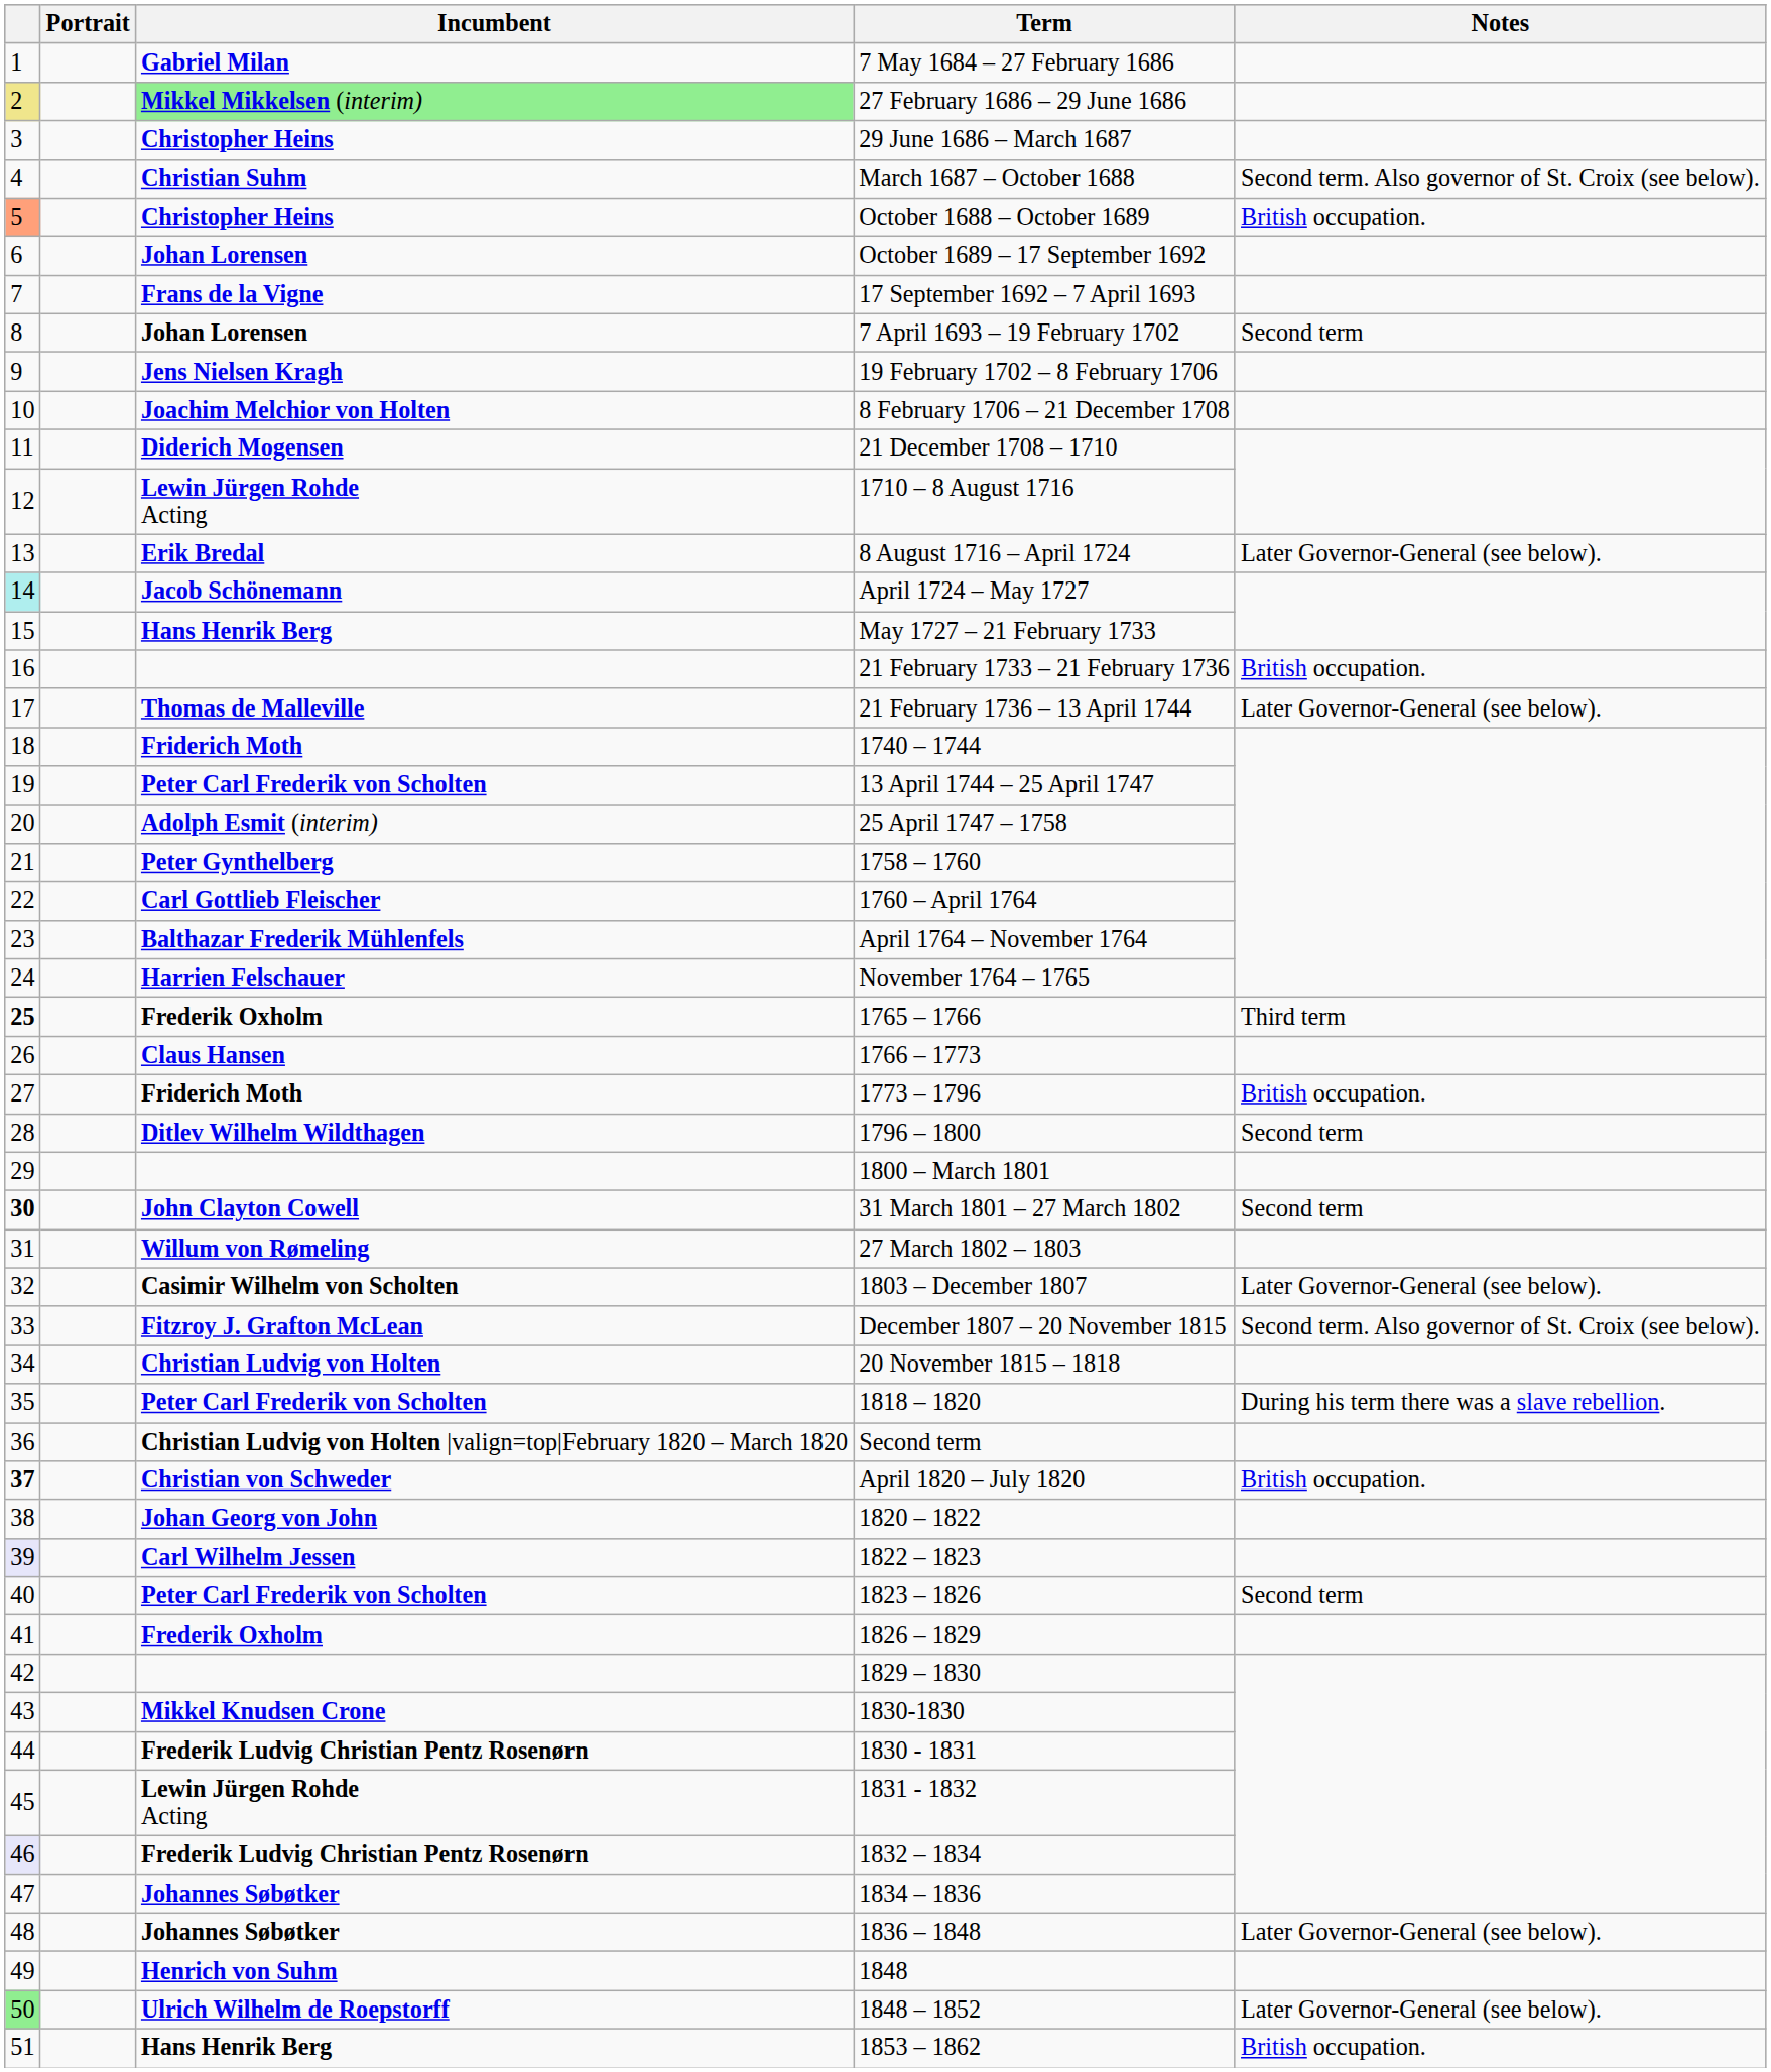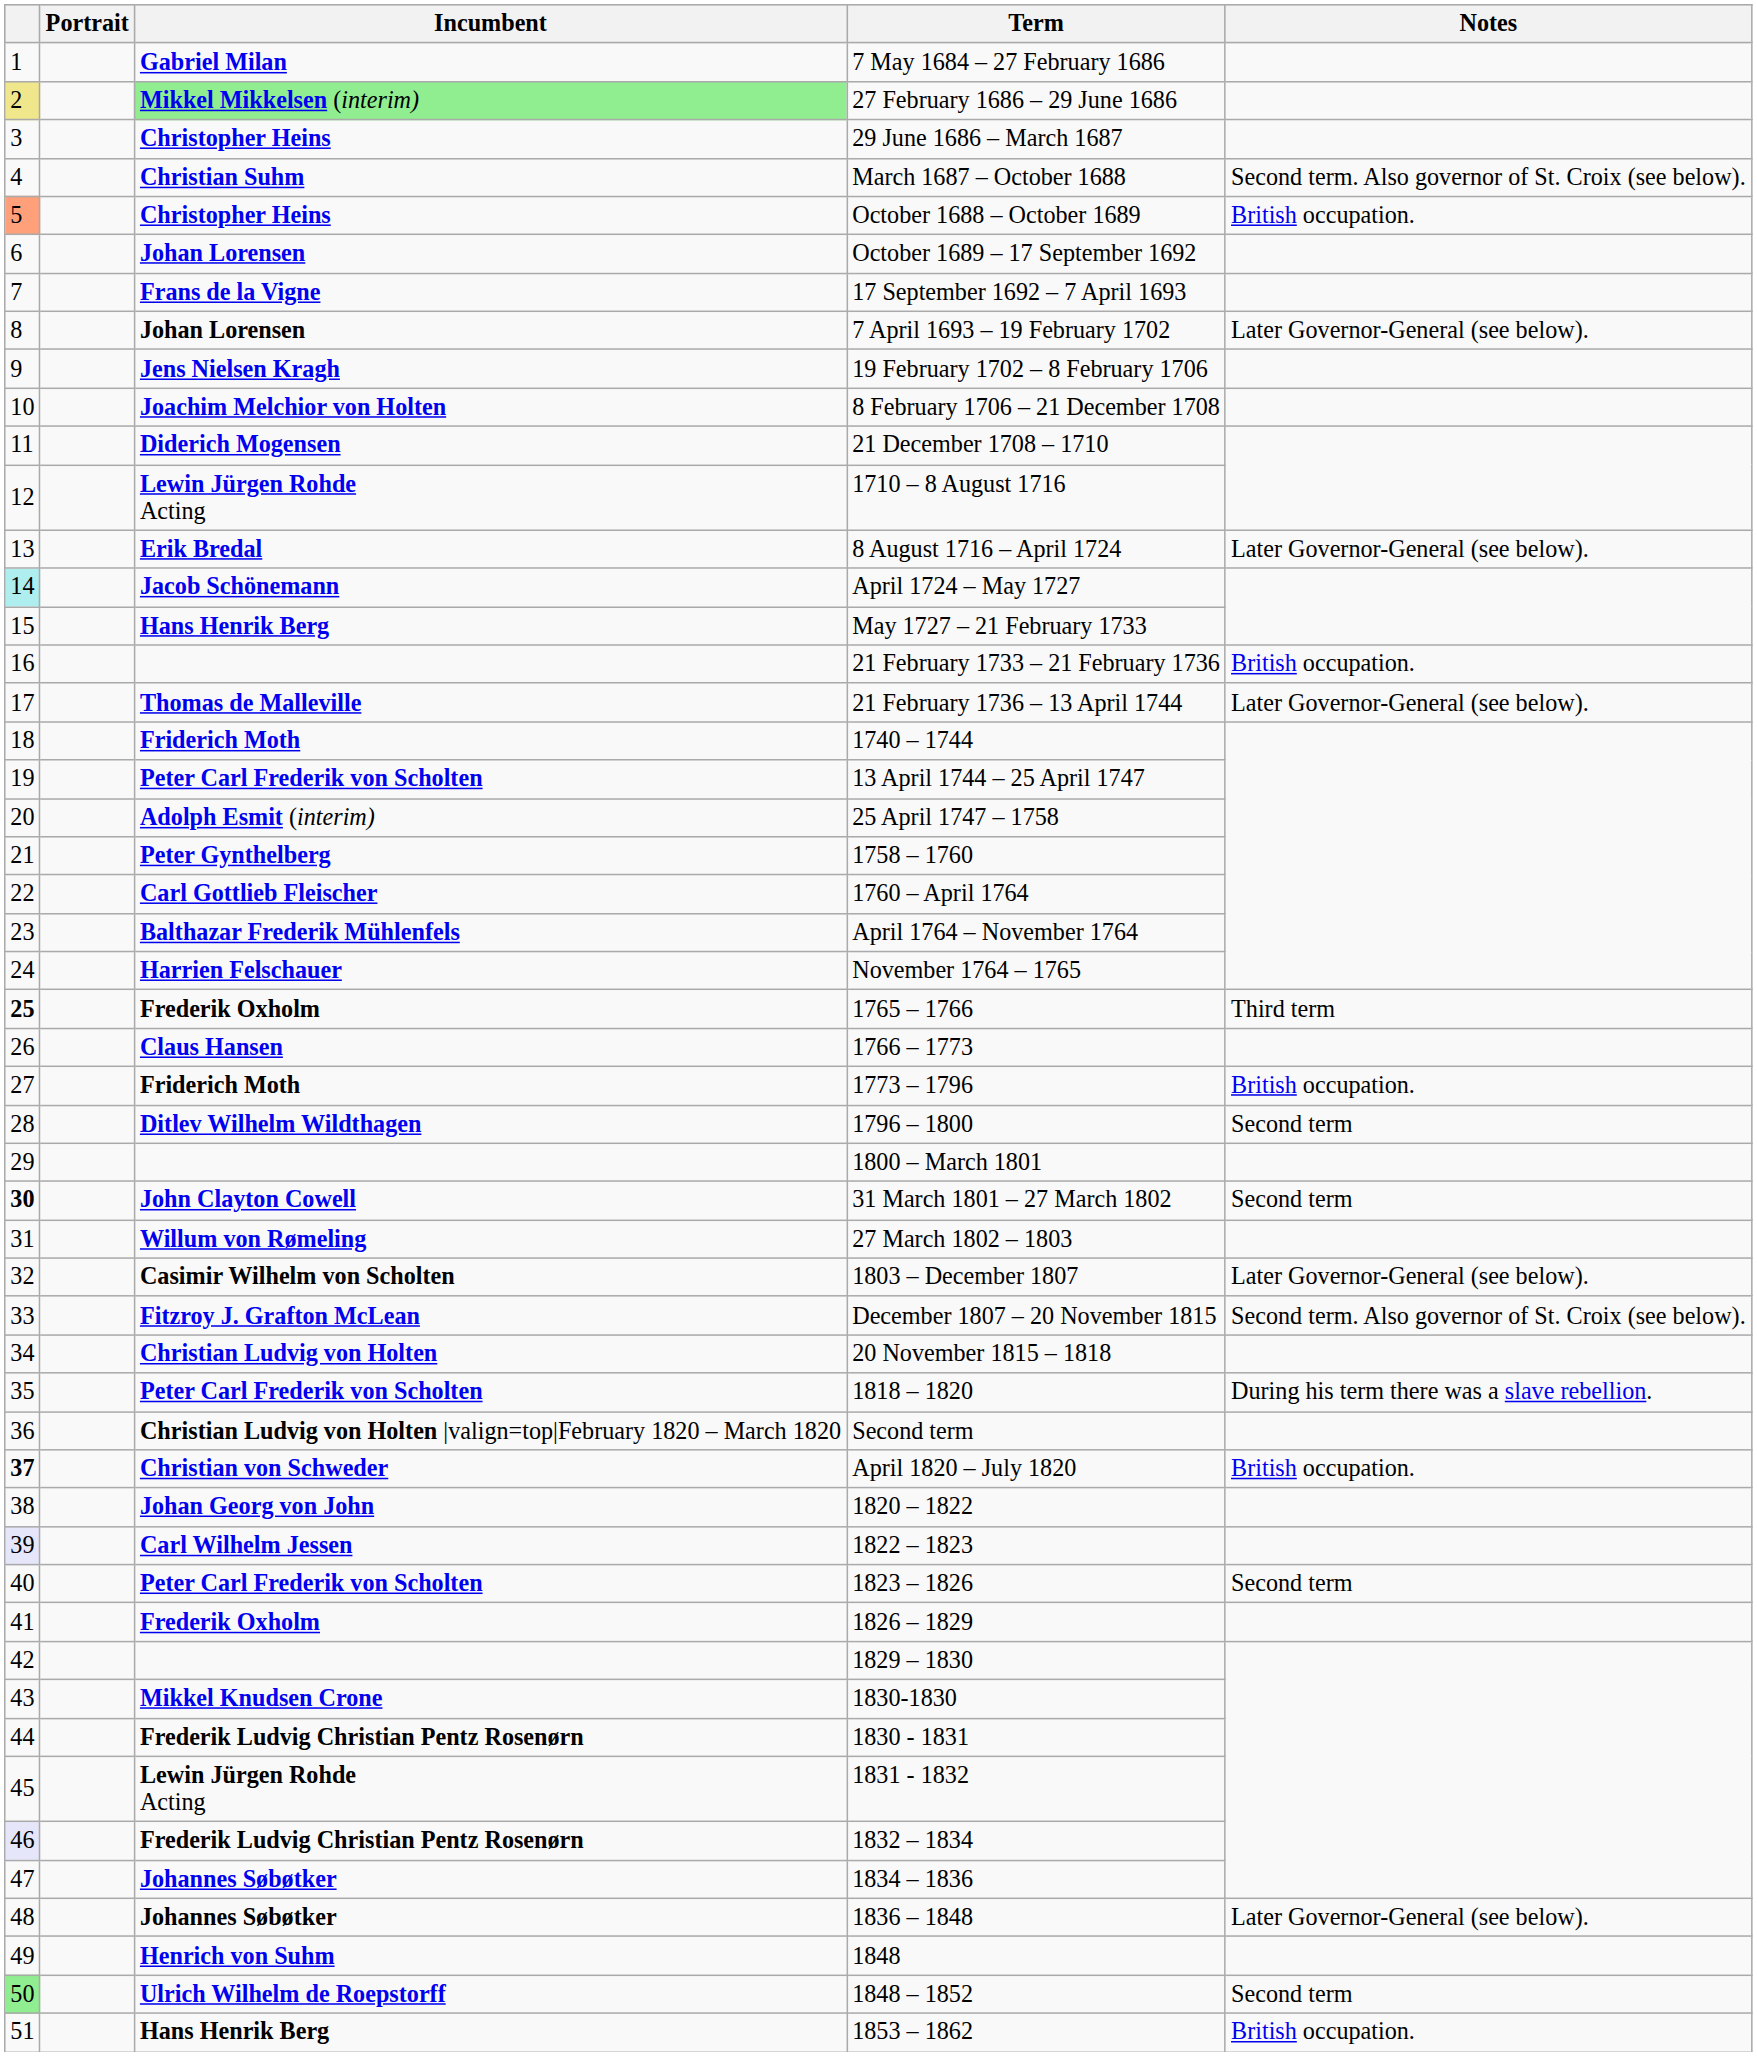 <table class="wikitable">
 <tr style="background:#CCCCCC">
 <th></th>
 <th>Portrait</th>
 <th>Incumbent</th>
 <th>Term</th>
 <th>Notes</th>
 </tr>
 <tr>
 <td>1</td>
 <td></td>
 <td valign="top"><strong><a href='#'>Gabriel Milan</a></strong></td>
 <td valign=top>7 May 1684 – 27 February 1686</td>
 <td></td>
 </tr>
 <tr>
 <td style="background: khaki;">2</td>
 <td></td>
 <td valign="top" style="background: lightgreen;"><strong><a href='#'>Mikkel Mikkelsen</a></strong> (<em>interim)</em></td>
 <td valign=top>27 February 1686 – 29 June 1686</td>
 </tr>
 <tr>
 <td>3</td>
 <td></td>
 <td valign="top"><strong><a href='#'>Christopher Heins</a></strong></td>
 <td valign=top>29 June 1686 – March 1687</td>
 <td></td>
 </tr>
 <tr>
 <td>4</td>
 <td></td>
 <td valign="top"><strong><a href='#'>Christian Suhm</a></strong></td>
 <td valign=top>March 1687 – October 1688</td>
 <td valign="top">Second term. Also governor of St. Croix (see below).</td>
 </tr>
 <tr>
 <td style="background: lightsalmon;">5</td>
 <td></td>
 <td valign="top"><strong><a href='#'>Christopher Heins</a></strong></td>
 <td valign=top>October 1688 – October 1689</td>
 <td valign="top"><a href='#'>British</a> occupation.</td>
 </tr>
 <tr>
 <td>6</td>
 <td></td>
 <td valign="top"><strong><a href='#'>Johan Lorensen</a></strong></td>
 <td valign=top>October 1689 – 17 September 1692</td>
 <td></td>
 </tr>
 <tr>
 <td>7</td>
 <td></td>
 <td valign="top"><strong><a href='#'>Frans de la Vigne</a></strong></td>
 <td valign=top>17 September 1692 – 7 April 1693</td>
 <td></td>
 </tr>
 <tr>
 <td>8</td>
 <td></td>
 <td valign="top"><strong>Johan Lorensen</strong></td>
 <td valign=top>7 April 1693 – 19 February 1702</td>
-<td valign="top">Second term</td>
+<td valign="top">Later Governor-General (see below).</td>
 </tr>
 <tr>
 <td>9</td>
 <td></td>
 <td valign="top"><strong><a href='#'>Jens Nielsen Kragh</a></strong></td>
 <td valign=top>19 February 1702 – 8 February 1706</td>
 </tr>
 <tr>
 <td>10</td>
 <td></td>
 <td valign="top"><strong><a href='#'>Joachim Melchior von Holten</a></strong></td>
 <td valign=top>8 February 1706 – 21 December 1708</td>
 <td></td>
 </tr>
 <tr>
 <td>11</td>
 <td></td>
 <td valign="top"><strong><a href='#'>Diderich Mogensen</a></strong></td>
 <td valign=top>21 December 1708 – 1710</td>
 </tr>
 <tr>
 <td>12</td>
 <td></td>
 <td valign="top"><strong><a href='#'>Lewin Jürgen Rohde</a></strong> <br> Acting</td>
 <td valign=top>1710 – 8 August 1716</td>
 </tr>
 <tr>
 <td>13</td>
 <td></td>
 <td valign="top"><strong><a href='#'>Erik Bredal</a></strong></td>
 <td valign=top>8 August 1716 – April 1724</td>
 <td valign="top">Later Governor-General (see below).</td>
 </tr>
 <tr>
 <td style="background: paleturquoise;">14</td>
 <td></td>
 <td valign="top"><strong><a href='#'>Jacob Schönemann</a></strong></td>
 <td valign=top>April 1724 – May 1727</td>
 </tr>
 <tr>
 <td>15</td>
 <td></td>
 <td valign="top"><strong><a href='#'>Hans Henrik Berg</a></strong></td>
 <td valign=top>May 1727 – 21 February 1733</td>
 </tr>
 <tr>
 <td>16</td>
 <td></td>
 <td valign="top"><strong></strong></td>
 <td valign=top>21 February 1733 – 21 February 1736</td>
 <td valign="top"><a href='#'>British</a> occupation.</td>
 </tr>
 <tr>
 <td>17</td>
 <td></td>
 <td valign="top"><strong><a href='#'>Thomas de Malleville</a></strong></td>
 <td valign=top>21 February 1736 – 13 April 1744</td>
 <td valign="top">Later Governor-General (see below).</td>
 </tr>
 <tr>
 <td>18</td>
 <td></td>
 <td valign="top"><strong><a href='#'>Friderich Moth</a></strong></td>
 <td valign=top>1740 – 1744</td>
 </tr>
 <tr>
 <td>19</td>
 <td></td>
 <td valign="top"><strong><a href='#'>Peter Carl Frederik von Scholten</a></strong></td>
 <td valign=top>13 April 1744 – 25 April 1747</td>
 </tr>
 <tr>
 <td>20</td>
 <td></td>
 <td valign="top"><strong><a href='#'>Adolph Esmit</a></strong> (<em>interim)</em></td>
 <td valign=top>25 April 1747 – 1758</td>
 </tr>
 <tr>
 <td>21</td>
 <td></td>
 <td valign="top"><strong><a href='#'>Peter Gynthelberg</a></strong></td>
 <td valign=top>1758 – 1760</td>
 </tr>
 <tr>
 <td>22</td>
 <td></td>
 <td valign="top"><strong><a href='#'>Carl Gottlieb Fleischer</a></strong></td>
 <td valign=top>1760 – April 1764</td>
 </tr>
 <tr>
 <td>23</td>
 <td></td>
 <td valign="top"><strong><a href='#'>Balthazar Frederik Mühlenfels</a></strong></td>
 <td valign=top>April 1764 – November 1764</td>
 </tr>
 <tr>
 <td>24</td>
 <td></td>
 <td valign="top"><strong><a href='#'>Harrien Felschauer</a></strong></td>
 <td valign=top>November 1764 – 1765</td>
 </tr>
 <tr>
 <td><strong>25</strong></td>
 <td></td>
 <td valign="top"><strong>Frederik Oxholm</strong></td>
 <td valign=top>1765 – 1766</td>
 <td valign="top">Third term</td>
 </tr>
 <tr>
 <td>26</td>
 <td></td>
 <td valign="top"><strong><a href='#'>Claus Hansen</a></strong></td>
 <td valign=top>1766 – 1773</td>
 <td></td>
 </tr>
 <tr>
 <td>27</td>
 <td></td>
 <td valign="top"><strong>Friderich Moth</strong></td>
 <td valign=top>1773 – 1796</td>
 <td valign="top"><a href='#'>British</a> occupation.</td>
 </tr>
 <tr>
 <td>28</td>
 <td></td>
 <td valign="top"><strong><a href='#'>Ditlev Wilhelm Wildthagen</a></strong></td>
 <td valign=top>1796 – 1800</td>
 <td valign="top">Second term</td>
 </tr>
 <tr>
 <td>29</td>
 <td></td>
 <td valign="top"><strong></strong></td>
 <td valign=top>1800 – March 1801</td>
 </tr>
 <tr>
 <td><strong>30</strong></td>
 <td></td>
 <td valign="top"><strong><a href='#'>John Clayton Cowell</a></strong></td>
 <td valign=top>31 March 1801 – 27 March 1802</td>
 <td valign="top">Second term</td>
 </tr>
 <tr>
 <td>31</td>
 <td></td>
 <td valign="top"><strong><a href='#'>Willum von Rømeling</a></strong></td>
 <td valign=top>27 March 1802 – 1803</td>
 </tr>
 <tr>
 <td>32</td>
 <td></td>
 <td valign="top"><strong>Casimir Wilhelm von Scholten</strong></td>
 <td valign=top>1803 – December 1807</td>
 <td valign="top">Later Governor-General (see below).</td>
 </tr>
 <tr>
 <td>33</td>
 <td></td>
 <td valign="top"><strong><a href='#'>Fitzroy J. Grafton McLean</a></strong></td>
 <td valign=top>December 1807 – 20 November 1815</td>
 <td valign="top">Second term. Also governor of St. Croix (see below).</td>
 </tr>
 <tr>
 <td>34</td>
 <td></td>
 <td valign="top"><strong><a href='#'>Christian Ludvig von Holten</a></strong></td>
 <td valign=top>20 November 1815 – 1818</td>
 </tr>
 <tr>
 <td>35</td>
 <td></td>
 <td valign="top"><strong><a href='#'>Peter Carl Frederik von Scholten</a></strong></td>
 <td valign=top>1818 – 1820</td>
 <td valign="top">During his term there was a <a href='#'>slave rebellion</a>.</td>
 </tr>
 <tr>
 <td>36</td>
 <td></td>
 <td valign="top"><strong>Christian Ludvig von Holten</strong> |valign=top|February 1820 – March 1820</td>
 <td valign="top">Second term</td>
 </tr>
 <tr>
 <td><strong>37</strong></td>
 <td></td>
 <td valign="top"><strong><a href='#'>Christian von Schweder</a></strong></td>
 <td valign=top>April 1820 – July 1820</td>
 <td valign="top"><a href='#'>British</a> occupation.</td>
 </tr>
 <tr>
 <td>38</td>
 <td></td>
 <td valign="top"><strong><a href='#'>Johan Georg von John</a></strong></td>
 <td valign=top>1820 – 1822</td>
 </tr>
 <tr>
 <td style="background: lavender;">39</td>
 <td></td>
 <td valign="top"><strong><a href='#'>Carl Wilhelm Jessen</a></strong></td>
 <td valign=top>1822 – 1823</td>
 <td></td>
 </tr>
 <tr>
 <td>40</td>
 <td></td>
 <td valign="top"><strong><a href='#'>Peter Carl Frederik von Scholten</a></strong></td>
 <td valign=top>1823 – 1826</td>
 <td valign="top">Second term</td>
 </tr>
 <tr>
 <td>41</td>
 <td></td>
 <td valign="top"><strong><a href='#'>Frederik Oxholm</a></strong></td>
 <td valign=top>1826 – 1829</td>
 <td></td>
 </tr>
 <tr>
 <td>42</td>
 <td></td>
 <td valign="top"><strong></strong></td>
 <td valign=top>1829 – 1830</td>
 </tr>
 <tr>
 <td>43</td>
 <td></td>
 <td valign="top"><strong><a href='#'>Mikkel Knudsen Crone</a></strong></td>
 <td valign=top>1830-1830</td>
 </tr>
 <tr>
 <td>44</td>
 <td></td>
 <td valign="top"><strong>Frederik Ludvig Christian Pentz Rosenørn</strong></td>
 <td valign=top>1830 - 1831</td>
 </tr>
 <tr>
 <td>45</td>
 <td></td>
 <td valign="top"><strong>Lewin Jürgen Rohde</strong> <br> Acting</td>
 <td valign=top>1831 - 1832</td>
 </tr>
 <tr>
 <td style="background: lavender;">46</td>
 <td></td>
 <td valign="top"><strong>Frederik Ludvig Christian Pentz Rosenørn</strong></td>
 <td valign=top>1832 – 1834</td>
 </tr>
 <tr>
 <td>47</td>
 <td></td>
 <td valign="top"><strong><a href='#'>Johannes Søbøtker</a></strong></td>
 <td valign=top>1834 – 1836</td>
 </tr>
 <tr>
 <td>48</td>
 <td></td>
 <td valign="top"><strong>Johannes Søbøtker</strong></td>
 <td valign=top>1836 – 1848</td>
 <td valign="top">Later Governor-General (see below).</td>
 </tr>
 <tr>
 <td>49</td>
 <td></td>
 <td valign="top"><strong><a href='#'>Henrich von Suhm</a></strong></td>
 <td valign=top>1848</td>
 </tr>
 <tr>
 <td style="background: lightgreen;">50</td>
 <td></td>
 <td valign="top"><strong><a href='#'>Ulrich Wilhelm de Roepstorff</a></strong></td>
 <td valign=top>1848 – 1852</td>
-<td valign="top">Later Governor-General (see below).</td>
+<td valign="top">Second term</td>
 </tr>
 <tr>
 <td>51</td>
 <td></td>
 <td valign="top"><strong>Hans Henrik Berg</strong></td>
 <td valign=top>1853 – 1862</td>
 <td valign="top"><a href='#'>British</a> occupation.</td>
 </tr>
 </table>
